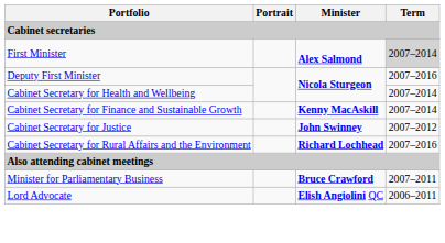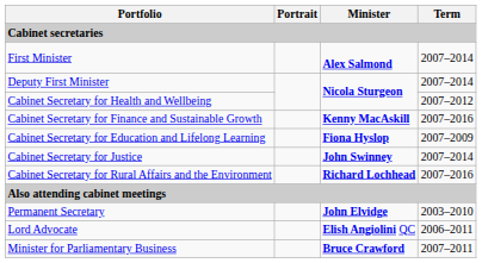 <table class="wikitable">
 <tr>
 <th>Portfolio</th>
 <th>Portrait</th>
 <th>Minister</th>
 <th>Term</th>
 </tr>
 <tr>
 <td colspan="4" style="background:#ccc;"><strong>Cabinet secretaries</strong></td>
 </tr>
 <tr>
 <td><a href='#'>First Minister</a></td>
 <td></td>
 <td><br><strong><a href='#'>Alex Salmond</a></strong> </td>
-<td style="background: lightgrey;">2007–2014</td>
+<td>2007–2014</td>
 </tr>
 <tr>
 <td><a href='#'>Deputy First Minister</a></td>
 <td rowspan="2"><strong></strong></td>
 <td rowspan="2"><strong><a href='#'>Nicola Sturgeon</a></strong> </td>
-<td>2007–2016</td>
+<td>2007–2014</td>
 </tr>
 <tr>
 <td><a href='#'>Cabinet Secretary for Health and Wellbeing</a></td>
-<td>2007–2014</td>
+<td>2007–2012</td>
 </tr>
 <tr>
 <td><a href='#'>Cabinet Secretary for Finance and Sustainable Growth</a></td>
 <td><strong></strong></td>
 <td><strong><a href='#'>Kenny MacAskill</a></strong> </td>
-<td>2007–2014</td>
+<td>2007–2016</td>
+</tr>
+<tr>
+<td><a href='#'>Cabinet Secretary for Education and Lifelong Learning</a></td>
+<td><strong></strong></td>
+<td><strong><a href='#'>Fiona Hyslop</a></strong> </td>
+<td>2007–2009</td>
 </tr>
 <tr>
 <td><a href='#'>Cabinet Secretary for Justice</a></td>
 <td></td>
 <td><strong><a href='#'>John Swinney</a></strong> </td>
-<td>2007–2012</td>
+<td>2007–2014</td>
 </tr>
 <tr>
 <td><a href='#'>Cabinet Secretary for Rural Affairs and the Environment</a></td>
 <td></td>
 <td><strong><a href='#'>Richard Lochhead</a></strong> </td>
 <td>2007–2016</td>
 </tr>
 <tr>
 <td colspan="4" style="background:#ccc;"><strong>Also attending cabinet meetings</strong></td>
 </tr>
 <tr>
-<td><a href='#'>Minister for Parliamentary Business</a></td>
+<td><a href='#'>Permanent Secretary</a></td>
 <td></td>
-<td><strong><a href='#'>Bruce Crawford</a></strong> </td>
-<td>2007–2011</td>
+<td><strong><a href='#'>John Elvidge</a></strong></td>
+<td>2003–2010</td>
 </tr>
 <tr>
 <td><a href='#'>Lord Advocate</a></td>
 <td></td>
 <td> <strong><a href='#'>Elish Angiolini</a></strong> <a href='#'>QC</a></td>
 <td>2006–2011</td>
 </tr>
+<tr>
+<td><a href='#'>Minister for Parliamentary Business</a></td>
+<td></td>
+<td><strong><a href='#'>Bruce Crawford</a></strong> </td>
+<td>2007–2011</td>
+</tr>
 </table>
